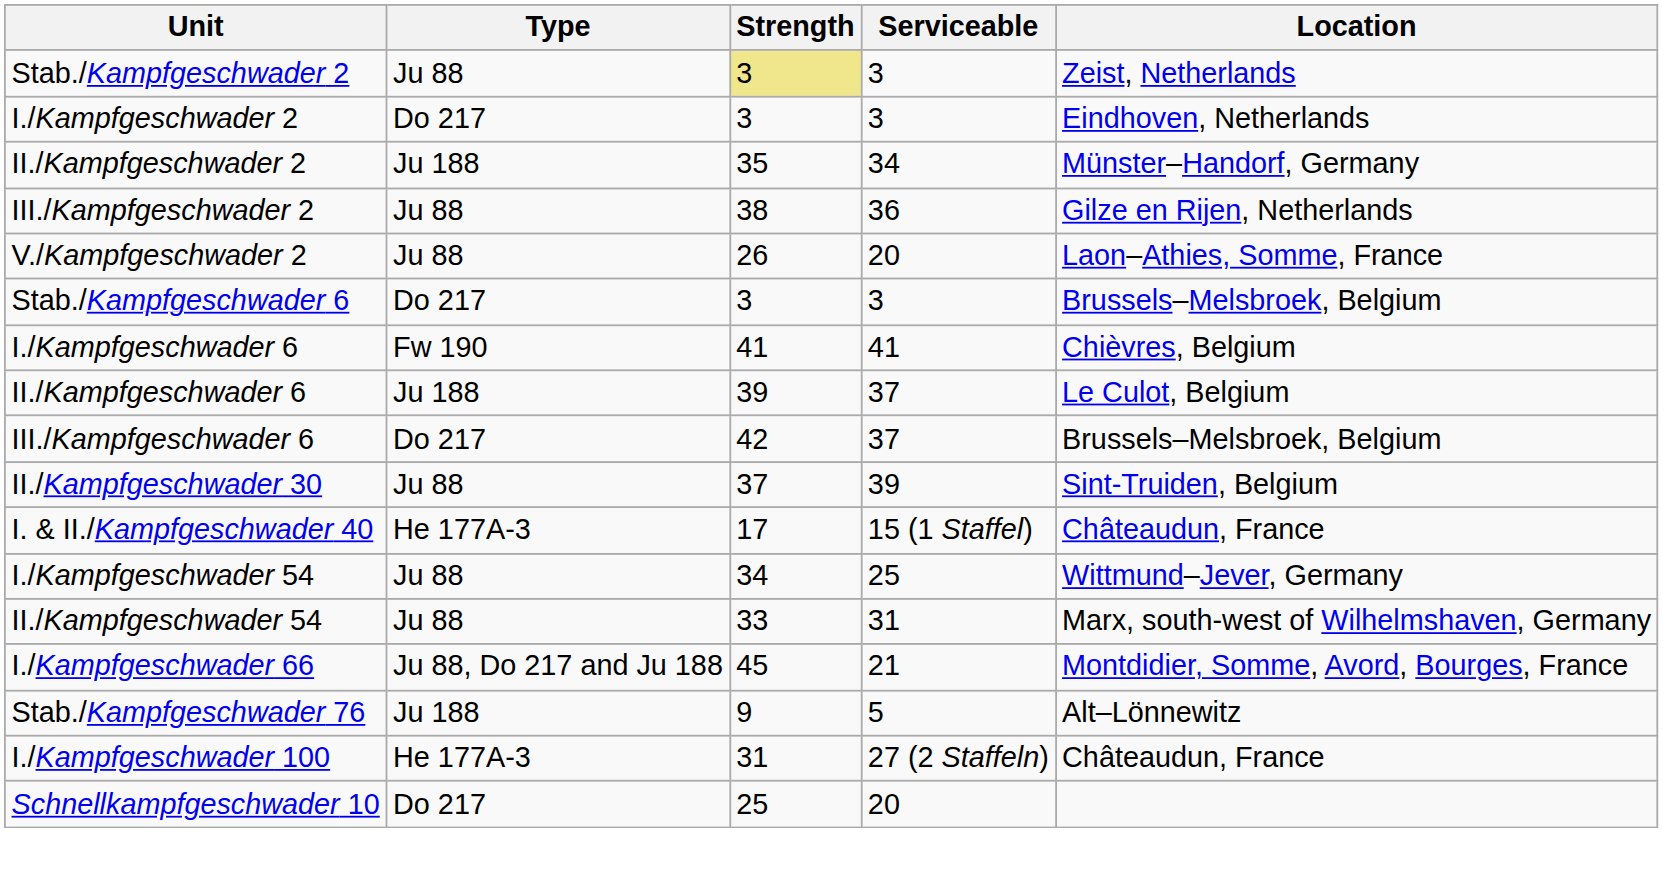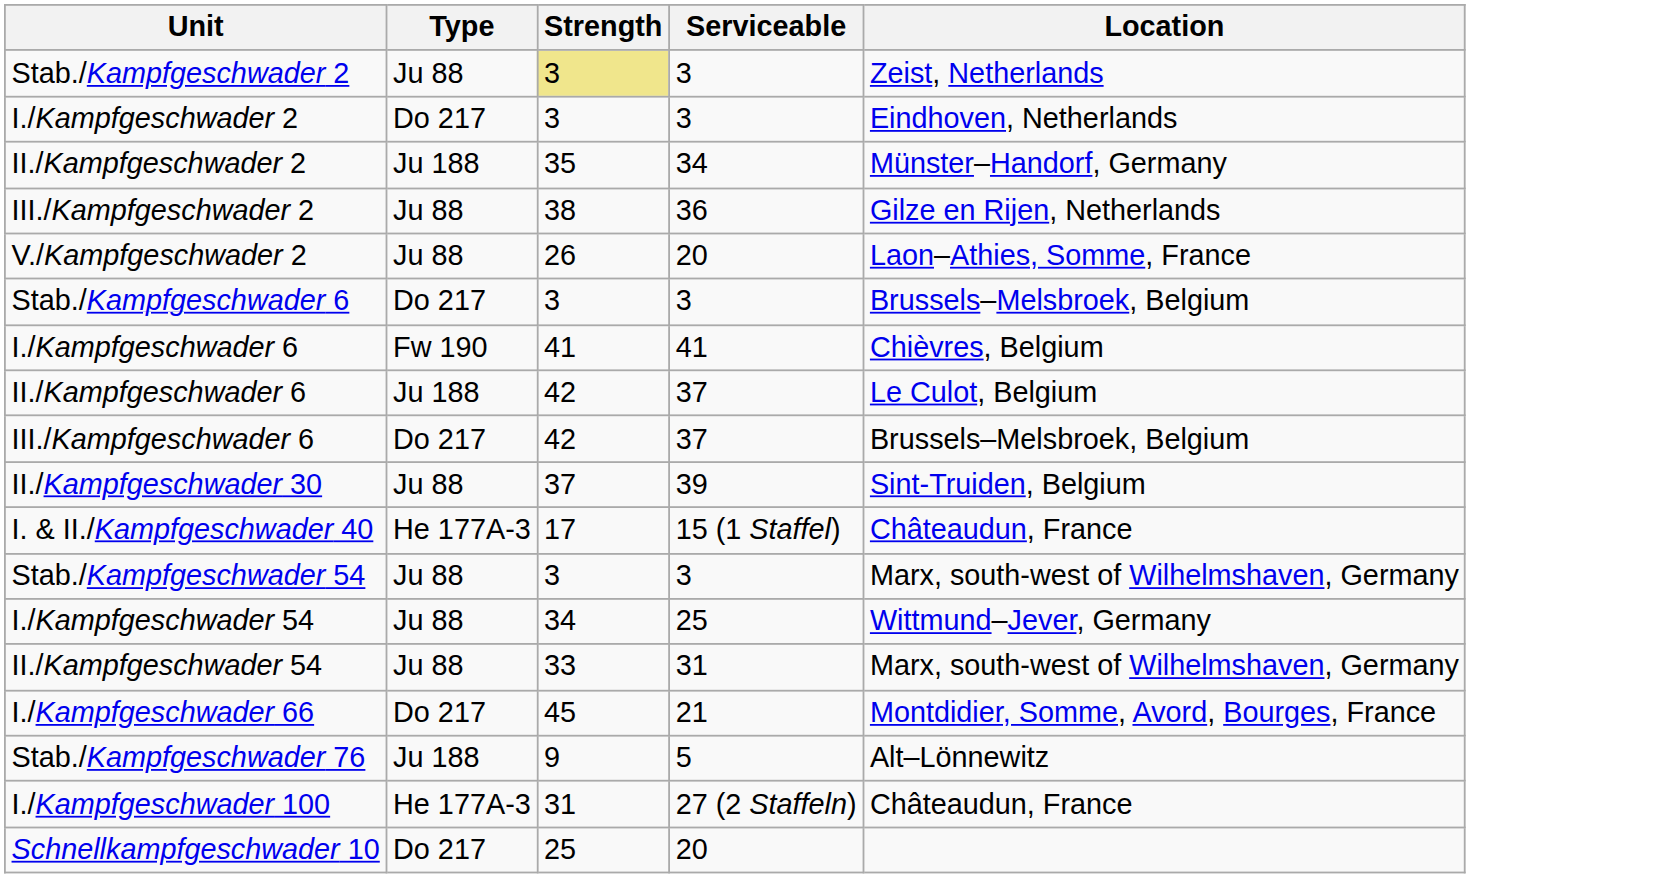 <table class="wikitable">
 <tr>
 <th>Unit</th>
 <th>Type</th>
 <th>Strength</th>
 <th>Serviceable</th>
 <th>Location</th>
 </tr>
 <tr>
 <td>Stab./<a href='#'><em>Kampfgeschwader</em> 2</a></td>
 <td>Ju 88</td>
 <td style="background: khaki;">3</td>
 <td>3</td>
 <td><a href='#'>Zeist</a>, <a href='#'>Netherlands</a></td>
 </tr>
 <tr>
 <td>I./<em>Kampfgeschwader</em> 2</td>
 <td>Do 217</td>
 <td>3</td>
 <td>3</td>
 <td><a href='#'>Eindhoven</a>, Netherlands</td>
 </tr>
 <tr>
 <td>II./<em>Kampfgeschwader</em> 2</td>
 <td>Ju 188</td>
 <td>35</td>
 <td>34</td>
 <td><a href='#'>Münster</a>–<a href='#'>Handorf</a>, Germany</td>
 </tr>
 <tr>
 <td>III./<em>Kampfgeschwader</em> 2</td>
 <td>Ju 88</td>
 <td>38</td>
 <td>36</td>
 <td><a href='#'>Gilze en Rijen</a>, Netherlands</td>
 </tr>
 <tr>
 <td>V./<em>Kampfgeschwader</em> 2</td>
 <td>Ju 88</td>
 <td>26</td>
 <td>20</td>
 <td><a href='#'>Laon</a>–<a href='#'>Athies, Somme</a>, France</td>
 </tr>
 <tr>
 <td>Stab./<a href='#'><em>Kampfgeschwader</em> 6</a></td>
 <td>Do 217</td>
 <td>3</td>
 <td>3</td>
 <td><a href='#'>Brussels</a>–<a href='#'>Melsbroek</a>, Belgium</td>
 </tr>
 <tr>
 <td>I./<em>Kampfgeschwader</em> 6</td>
 <td>Fw 190</td>
 <td>41</td>
 <td>41</td>
 <td><a href='#'>Chièvres</a>, Belgium</td>
 </tr>
 <tr>
 <td>II./<em>Kampfgeschwader</em> 6</td>
 <td>Ju 188</td>
-<td>39</td>
+<td>42</td>
 <td>37</td>
 <td><a href='#'>Le Culot</a>, Belgium</td>
 </tr>
 <tr>
 <td>III./<em>Kampfgeschwader</em> 6</td>
 <td>Do 217</td>
 <td>42</td>
 <td>37</td>
 <td>Brussels–Melsbroek, Belgium</td>
 </tr>
 <tr>
 <td>II./<a href='#'><em>Kampfgeschwader</em> 30</a></td>
 <td>Ju 88</td>
 <td>37</td>
 <td>39</td>
 <td><a href='#'>Sint-Truiden</a>, Belgium</td>
 </tr>
 <tr>
 <td>I. & II./<a href='#'><em>Kampfgeschwader</em> 40</a></td>
 <td>He 177A-3</td>
 <td>17</td>
 <td>15 (1 <em>Staffel</em>)</td>
 <td><a href='#'>Châteaudun</a>, France</td>
 </tr>
 <tr>
+<td>Stab./<a href='#'><em>Kampfgeschwader</em> 54</a></td>
+<td>Ju 88</td>
+<td>3</td>
+<td>3</td>
+<td>Marx, south-west of <a href='#'>Wilhelmshaven</a>, Germany</td>
+</tr>
+<tr>
 <td>I./<em>Kampfgeschwader</em> 54</td>
 <td>Ju 88</td>
 <td>34</td>
 <td>25</td>
 <td><a href='#'>Wittmund</a>–<a href='#'>Jever</a>, Germany</td>
 </tr>
 <tr>
 <td>II./<em>Kampfgeschwader</em> 54</td>
 <td>Ju 88</td>
 <td>33</td>
 <td>31</td>
 <td>Marx, south-west of <a href='#'>Wilhelmshaven</a>, Germany</td>
 </tr>
 <tr>
 <td>I./<a href='#'><em>Kampfgeschwader</em> 66</a></td>
-<td>Ju 88, Do 217 and Ju 188</td>
+<td>Do 217</td>
 <td>45</td>
 <td>21</td>
 <td><a href='#'>Montdidier, Somme</a>, <a href='#'>Avord</a>, <a href='#'>Bourges</a>, France</td>
 </tr>
 <tr>
 <td>Stab./<a href='#'><em>Kampfgeschwader</em> 76</a></td>
 <td>Ju 188</td>
 <td>9</td>
 <td>5</td>
 <td>Alt–Lönnewitz</td>
 </tr>
 <tr>
 <td>I./<a href='#'><em>Kampfgeschwader</em> 100</a></td>
 <td>He 177A-3</td>
 <td>31</td>
 <td>27 (2 <em>Staffeln</em>)</td>
 <td>Châteaudun, France</td>
 </tr>
 <tr>
 <td><a href='#'><em>Schnellkampfgeschwader</em> 10</a></td>
 <td>Do 217</td>
 <td>25</td>
 <td>20</td>
 <td></td>
 </tr>
 </table>
